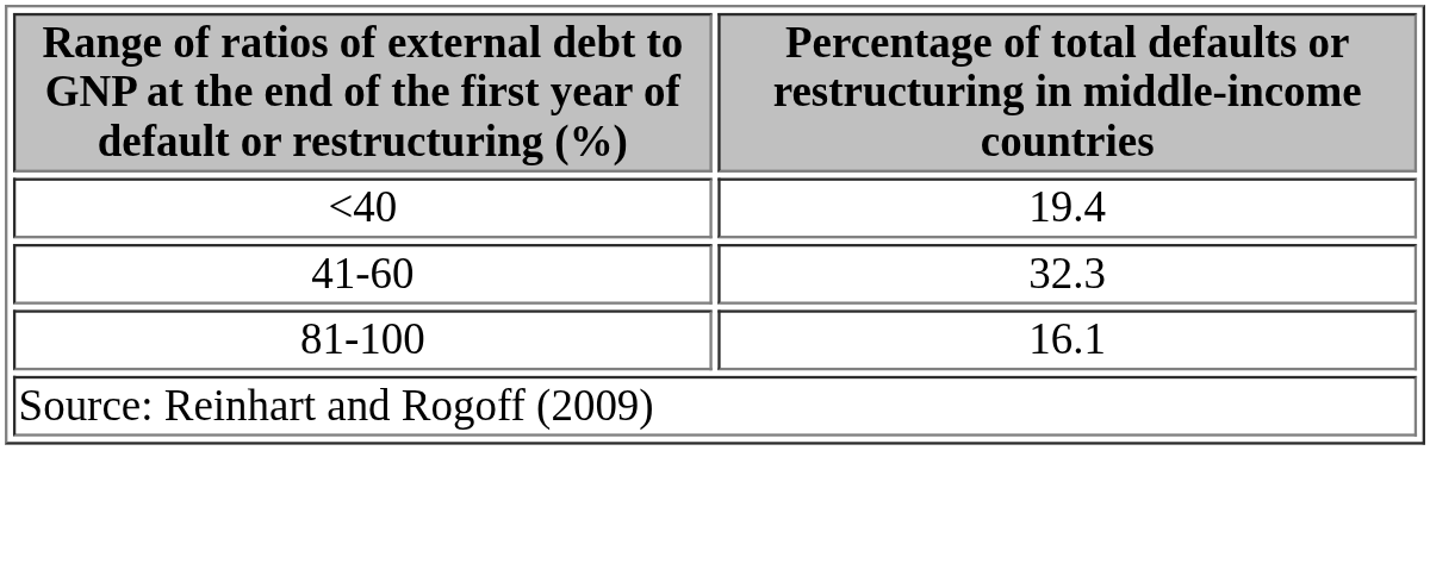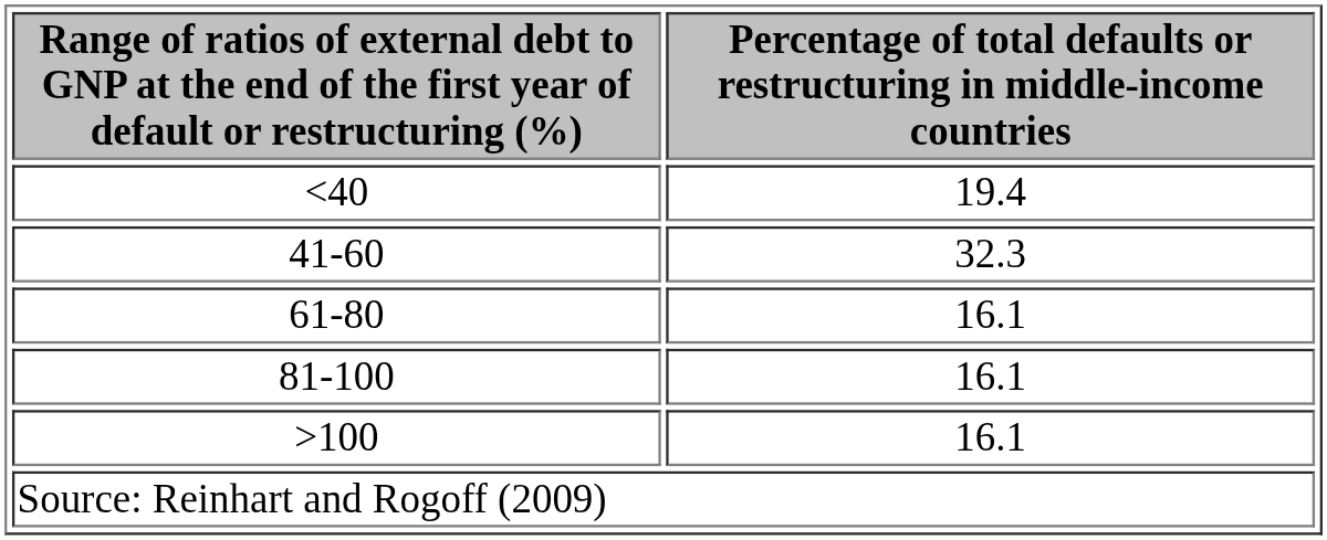 <table border="1" align="center">
 <tr>
 <th scope="col" width="250" style="background: silver">Range of ratios of external debt to GNP at the end of the first year of default or restructuring (%)</th>
 <th scope="col" width="250" style="background: silver">Percentage of total defaults or restructuring in middle-income countries</th>
 </tr>
 <tr>
 <td align="center"><40</td>
 <td align="center">19.4</td>
 </tr>
 <tr>
 <td align="center">41-60</td>
 <td align="center">32.3</td>
 </tr>
 <tr>
+<td align="center">61-80</td>
+<td align="center">16.1</td>
+</tr>
+<tr>
 <td align="center">81-100</td>
+<td align="center">16.1</td>
+</tr>
+<tr>
+<td align="center">>100</td>
 <td align="center">16.1</td>
 </tr>
 <tr>
 <td colspan="2" align="left" border="0">Source: Reinhart and Rogoff (2009)</td>
 </tr>
 </table>
